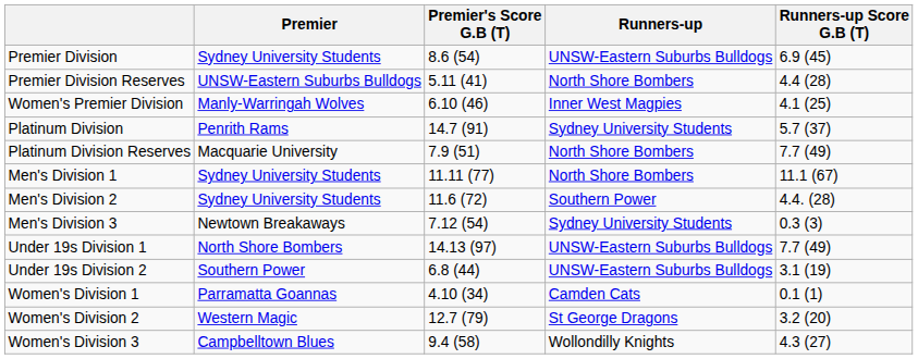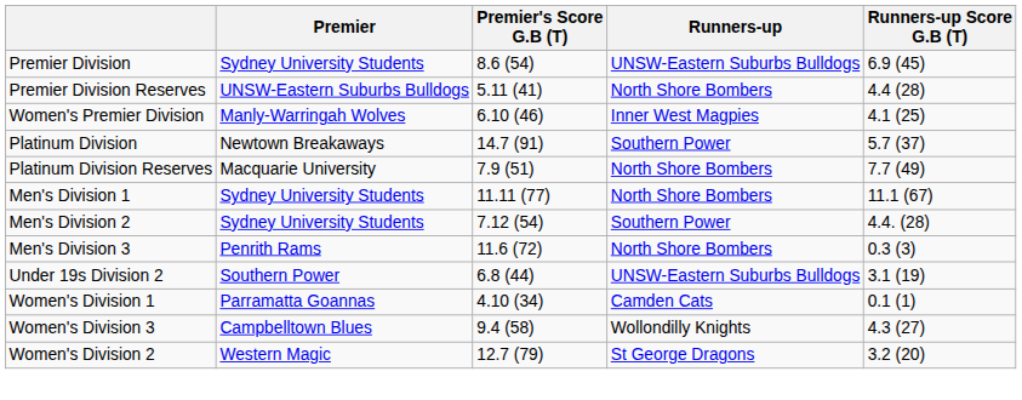 <table class="wikitable">
 <tr>
 <th></th>
 <th>Premier</th>
 <th>Premier's Score<br>G.B (T)</th>
 <th>Runners-up</th>
 <th>Runners-up Score<br>G.B (T)</th>
 </tr>
 <tr>
 <td>Premier Division</td>
 <td><a href='#'>Sydney University Students</a></td>
 <td>8.6 (54)</td>
 <td><a href='#'>UNSW-Eastern Suburbs Bulldogs</a></td>
 <td>6.9 (45)</td>
 </tr>
 <tr>
 <td>Premier Division Reserves</td>
 <td><a href='#'>UNSW-Eastern Suburbs Bulldogs</a></td>
 <td>5.11 (41)</td>
 <td><a href='#'>North Shore Bombers</a></td>
 <td>4.4 (28)</td>
 </tr>
 <tr>
 <td>Women's Premier Division</td>
 <td><a href='#'>Manly-Warringah Wolves</a></td>
 <td>6.10 (46)</td>
 <td><a href='#'>Inner West Magpies</a></td>
 <td>4.1 (25)</td>
 </tr>
 <tr>
 <td>Platinum Division</td>
-<td><a href='#'>Penrith Rams</a></td>
+<td>Newtown Breakaways</td>
 <td>14.7 (91)</td>
-<td><a href='#'>Sydney University Students</a></td>
+<td><a href='#'>Southern Power</a></td>
 <td>5.7 (37)</td>
 </tr>
 <tr>
 <td>Platinum Division Reserves</td>
 <td>Macquarie University</td>
 <td>7.9 (51)</td>
 <td><a href='#'>North Shore Bombers</a></td>
 <td>7.7 (49)</td>
 </tr>
 <tr>
 <td>Men's Division 1</td>
 <td><a href='#'>Sydney University Students</a></td>
 <td>11.11 (77)</td>
 <td><a href='#'>North Shore Bombers</a></td>
 <td>11.1 (67)</td>
 </tr>
 <tr>
 <td>Men's Division 2</td>
 <td><a href='#'>Sydney University Students</a></td>
-<td>11.6 (72)</td>
+<td>7.12 (54)</td>
 <td><a href='#'>Southern Power</a></td>
 <td>4.4. (28)</td>
 </tr>
 <tr>
 <td>Men's Division 3</td>
-<td>Newtown Breakaways</td>
-<td>7.12 (54)</td>
-<td><a href='#'>Sydney University Students</a></td>
+<td><a href='#'>Penrith Rams</a></td>
+<td>11.6 (72)</td>
+<td><a href='#'>North Shore Bombers</a></td>
 <td>0.3 (3)</td>
-</tr>
-<tr>
-<td>Under 19s Division 1</td>
-<td><a href='#'>North Shore Bombers</a></td>
-<td>14.13 (97)</td>
-<td><a href='#'>UNSW-Eastern Suburbs Bulldogs</a></td>
-<td>7.7 (49)</td>
 </tr>
 <tr>
 <td>Under 19s Division 2</td>
 <td><a href='#'>Southern Power</a></td>
 <td>6.8 (44)</td>
 <td><a href='#'>UNSW-Eastern Suburbs Bulldogs</a></td>
 <td>3.1 (19)</td>
 </tr>
 <tr>
 <td>Women's Division 1</td>
 <td><a href='#'>Parramatta Goannas</a></td>
 <td>4.10 (34)</td>
 <td><a href='#'>Camden Cats</a></td>
 <td>0.1 (1)</td>
 </tr>
 <tr>
+<td>Women's Division 3</td>
+<td><a href='#'>Campbelltown Blues</a></td>
+<td>9.4 (58)</td>
+<td>Wollondilly Knights</td>
+<td>4.3 (27)</td>
+</tr>
+<tr>
 <td>Women's Division 2</td>
 <td><a href='#'>Western Magic</a></td>
 <td>12.7 (79)</td>
 <td><a href='#'>St George Dragons</a></td>
 <td>3.2 (20)</td>
 </tr>
-<tr>
-<td>Women's Division 3</td>
-<td><a href='#'>Campbelltown Blues</a></td>
-<td>9.4 (58)</td>
-<td>Wollondilly Knights</td>
-<td>4.3 (27)</td>
-</tr>
 </table>
